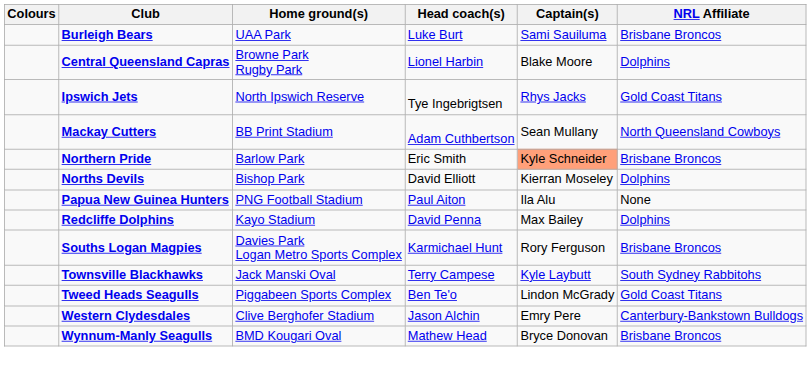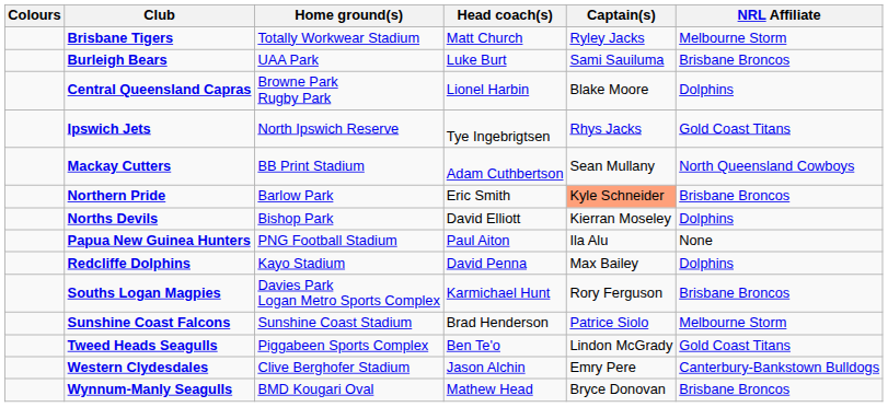 <table class="wikitable">
 <tr>
 <th>Colours</th>
 <th>Club</th>
 <th>Home ground(s)</th>
 <th>Head coach(s)</th>
 <th>Captain(s)</th>
 <th><a href='#'>NRL</a> Affiliate</th>
+</tr>
+<tr>
+<td></td>
+<td><strong><a href='#'>Brisbane Tigers</a></strong></td>
+<td><a href='#'>Totally Workwear Stadium</a></td>
+<td><a href='#'>Matt Church</a></td>
+<td><a href='#'>Ryley Jacks</a></td>
+<td> <a href='#'>Melbourne Storm</a></td>
 </tr>
 <tr>
 <td></td>
 <td><strong><a href='#'>Burleigh Bears</a></strong></td>
 <td><a href='#'>UAA Park</a></td>
 <td><a href='#'>Luke Burt</a></td>
 <td><a href='#'>Sami Sauiluma</a></td>
 <td> <a href='#'>Brisbane Broncos</a></td>
 </tr>
 <tr>
 <td></td>
 <td><strong><a href='#'>Central Queensland Capras</a></strong></td>
 <td><a href='#'>Browne Park</a><br><a href='#'>Rugby Park</a></td>
 <td><a href='#'>Lionel Harbin</a></td>
 <td>Blake Moore</td>
 <td> <a href='#'>Dolphins</a></td>
 </tr>
 <tr>
 <td></td>
 <td><strong><a href='#'>Ipswich Jets</a></strong></td>
 <td><a href='#'>North Ipswich Reserve</a></td>
 <td><br>Tye Ingebrigtsen</td>
 <td><a href='#'>Rhys Jacks</a></td>
 <td> <a href='#'>Gold Coast Titans</a></td>
 </tr>
 <tr>
 <td></td>
 <td><strong><a href='#'>Mackay Cutters</a></strong></td>
 <td><a href='#'>BB Print Stadium</a></td>
 <td><br><a href='#'>Adam Cuthbertson</a></td>
 <td>Sean Mullany</td>
 <td> <a href='#'>North Queensland Cowboys</a></td>
 </tr>
 <tr>
 <td></td>
 <td><strong><a href='#'>Northern Pride</a></strong></td>
 <td><a href='#'>Barlow Park</a></td>
 <td>Eric Smith</td>
 <td style="background: lightsalmon;">Kyle Schneider</td>
 <td> <a href='#'>Brisbane Broncos</a></td>
 </tr>
 <tr>
 <td></td>
 <td><strong><a href='#'>Norths Devils</a></strong></td>
 <td><a href='#'>Bishop Park</a></td>
 <td>David Elliott</td>
 <td>Kierran Moseley</td>
 <td> <a href='#'>Dolphins</a></td>
 </tr>
 <tr>
 <td></td>
 <td><strong><a href='#'>Papua New Guinea Hunters</a></strong></td>
 <td><a href='#'>PNG Football Stadium</a></td>
 <td><a href='#'>Paul Aiton</a></td>
 <td>Ila Alu</td>
 <td>None</td>
 </tr>
 <tr>
 <td></td>
 <td><strong><a href='#'>Redcliffe Dolphins</a></strong></td>
 <td><a href='#'>Kayo Stadium</a></td>
 <td><a href='#'>David Penna</a></td>
 <td>Max Bailey</td>
 <td> <a href='#'>Dolphins</a></td>
 </tr>
 <tr>
 <td></td>
 <td><strong><a href='#'>Souths Logan Magpies</a></strong></td>
 <td><a href='#'>Davies Park</a><br><a href='#'>Logan Metro Sports Complex</a></td>
 <td><a href='#'>Karmichael Hunt</a></td>
 <td>Rory Ferguson</td>
 <td> <a href='#'>Brisbane Broncos</a></td>
 </tr>
 <tr>
 <td></td>
-<td><strong><a href='#'>Townsville Blackhawks</a></strong></td>
-<td><a href='#'>Jack Manski Oval</a></td>
-<td><a href='#'>Terry Campese</a></td>
-<td><a href='#'>Kyle Laybutt</a></td>
-<td> <a href='#'>South Sydney Rabbitohs</a></td>
+<td><strong><a href='#'>Sunshine Coast Falcons</a></strong></td>
+<td><a href='#'>Sunshine Coast Stadium</a></td>
+<td>Brad Henderson</td>
+<td><a href='#'>Patrice Siolo</a></td>
+<td> <a href='#'>Melbourne Storm</a></td>
 </tr>
 <tr>
 <td></td>
 <td><strong><a href='#'>Tweed Heads Seagulls</a></strong></td>
 <td><a href='#'>Piggabeen Sports Complex</a></td>
 <td><a href='#'>Ben Te'o</a></td>
 <td>Lindon McGrady</td>
 <td> <a href='#'>Gold Coast Titans</a></td>
 </tr>
 <tr>
 <td></td>
 <td><a href='#'><strong>Western Clydesdales</strong></a></td>
 <td><a href='#'>Clive Berghofer Stadium</a></td>
 <td><a href='#'>Jason Alchin</a></td>
 <td>Emry Pere</td>
 <td> <a href='#'>Canterbury-Bankstown Bulldogs</a></td>
 </tr>
 <tr>
 <td></td>
 <td><strong><a href='#'>Wynnum-Manly Seagulls</a></strong></td>
 <td><a href='#'>BMD Kougari Oval</a></td>
 <td><a href='#'>Mathew Head</a></td>
 <td>Bryce Donovan</td>
 <td> <a href='#'>Brisbane Broncos</a></td>
 </tr>
 </table>
